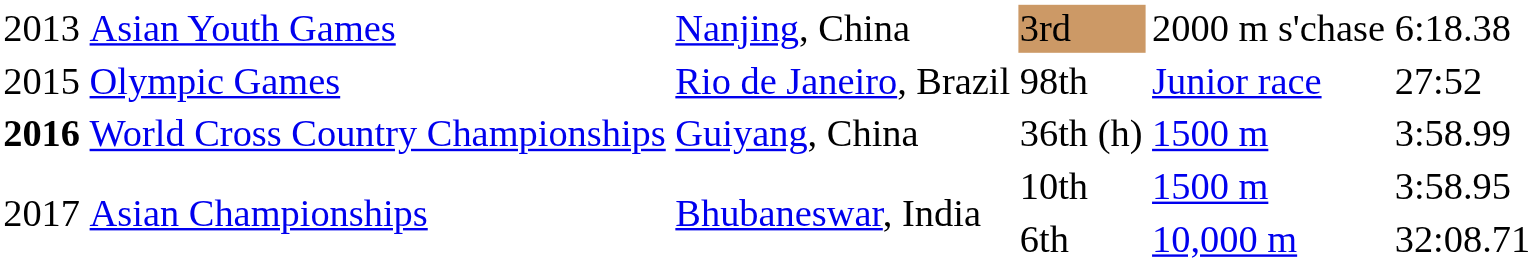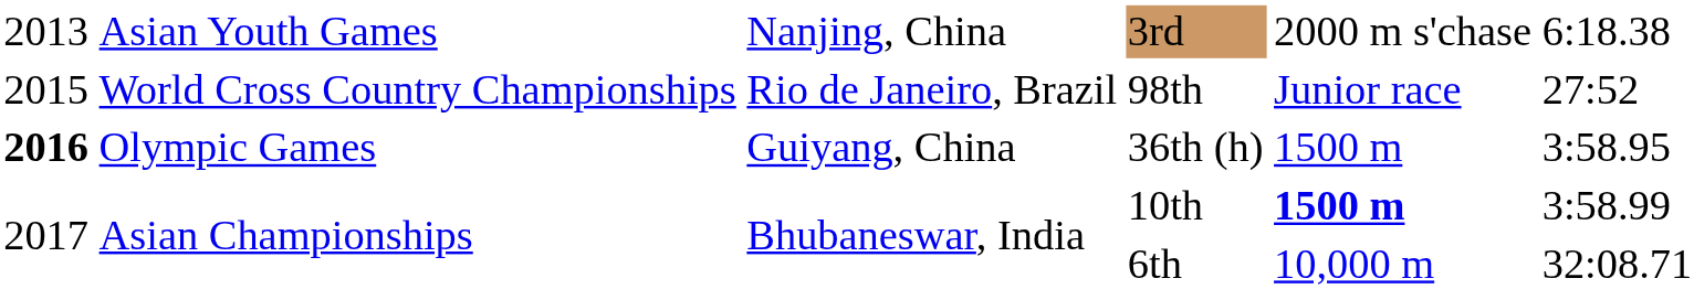 <table>
 <tr>
 <td>2013</td>
 <td><a href='#'>Asian Youth Games</a></td>
 <td><a href='#'>Nanjing</a>, China</td>
 <td bgcolor=cc9966>3rd</td>
 <td>2000 m s'chase</td>
 <td>6:18.38</td>
 </tr>
 <tr>
 <td>2015</td>
-<td><a href='#'>Olympic Games</a></td>
+<td><a href='#'>World Cross Country Championships</a></td>
 <td><a href='#'>Rio de Janeiro</a>, Brazil</td>
 <td>98th</td>
 <td><a href='#'>Junior race</a></td>
 <td>27:52</td>
 </tr>
 <tr>
 <td><strong>2016</strong></td>
-<td><a href='#'>World Cross Country Championships</a></td>
+<td><a href='#'>Olympic Games</a></td>
 <td><a href='#'>Guiyang</a>, China</td>
 <td>36th (h)</td>
 <td><a href='#'>1500 m</a></td>
-<td>3:58.99</td>
+<td>3:58.95</td>
 </tr>
 <tr>
 <td rowspan=2>2017</td>
 <td rowspan=2><a href='#'>Asian Championships</a></td>
 <td rowspan=2><a href='#'>Bhubaneswar</a>, India</td>
 <td>10th</td>
-<td><a href='#'>1500 m</a></td>
-<td>3:58.95</td>
+<td><strong><a href='#'>1500 m</a></strong></td>
+<td>3:58.99</td>
 </tr>
 <tr>
 <td>6th</td>
 <td><a href='#'>10,000 m</a></td>
 <td>32:08.71</td>
 </tr>
 </table>
